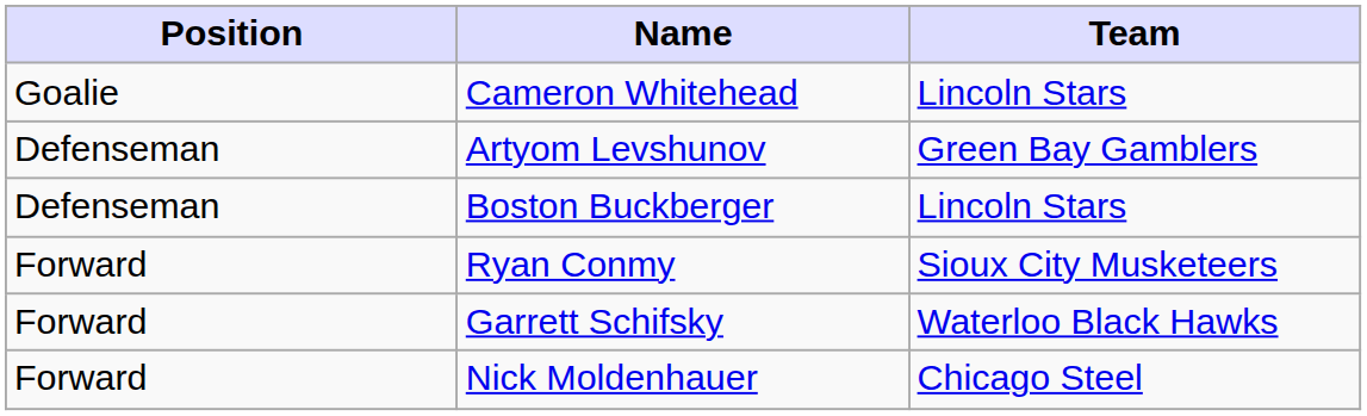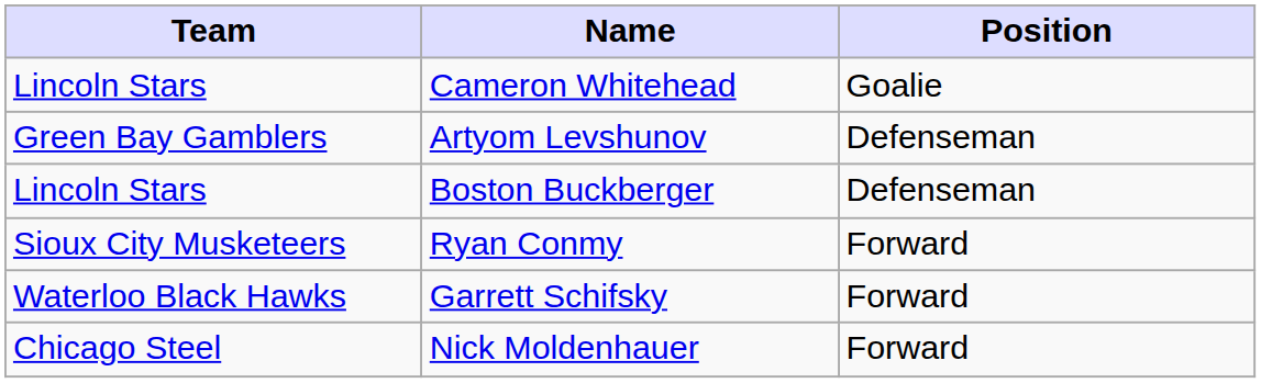 <table class="wikitable">
 <tr>
+<th style="background:#ddf; width: 12em;">Team</th>
+<th style="background:#ddf; width: 12em;">Name</th>
 <th style="background:#ddf; width: 12em;">Position</th>
-<th style="background:#ddf; width: 12em;">Name</th>
-<th style="background:#ddf; width: 12em;">Team</th>
 </tr>
 <tr>
+<td><a href='#'>Lincoln Stars</a></td>
+<td><a href='#'>Cameron Whitehead</a></td>
 <td>Goalie</td>
-<td><a href='#'>Cameron Whitehead</a></td>
-<td><a href='#'>Lincoln Stars</a></td>
 </tr>
 <tr>
+<td><a href='#'>Green Bay Gamblers</a></td>
+<td><a href='#'>Artyom Levshunov</a></td>
 <td>Defenseman</td>
-<td><a href='#'>Artyom Levshunov</a></td>
-<td><a href='#'>Green Bay Gamblers</a></td>
 </tr>
 <tr>
+<td><a href='#'>Lincoln Stars</a></td>
+<td><a href='#'>Boston Buckberger</a></td>
 <td>Defenseman</td>
-<td><a href='#'>Boston Buckberger</a></td>
-<td><a href='#'>Lincoln Stars</a></td>
 </tr>
 <tr>
+<td><a href='#'>Sioux City Musketeers</a></td>
+<td><a href='#'>Ryan Conmy</a></td>
 <td>Forward</td>
-<td><a href='#'>Ryan Conmy</a></td>
-<td><a href='#'>Sioux City Musketeers</a></td>
 </tr>
 <tr>
+<td><a href='#'>Waterloo Black Hawks</a></td>
+<td><a href='#'>Garrett Schifsky</a></td>
 <td>Forward</td>
-<td><a href='#'>Garrett Schifsky</a></td>
-<td><a href='#'>Waterloo Black Hawks</a></td>
 </tr>
 <tr>
+<td><a href='#'>Chicago Steel</a></td>
+<td><a href='#'>Nick Moldenhauer</a></td>
 <td>Forward</td>
-<td><a href='#'>Nick Moldenhauer</a></td>
-<td><a href='#'>Chicago Steel</a></td>
 </tr>
 </table>
